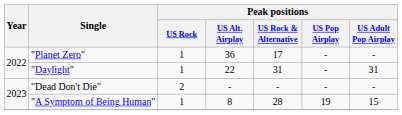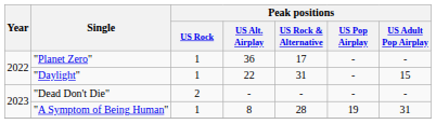 <table class="wikitable">
 <tr>
 <th rowspan="2">Year</th>
 <th rowspan="2">Single</th>
 <th colspan="10">Peak positions</th>
 </tr>
 <tr>
 <th width="70"><small><a href='#'>US  Rock</a></small></th>
 <th width="70"><small><a href='#'>US Alt. Airplay</a></small> </th>
 <th width="70"><small><a href='#'>US Rock & Alternative</a></small></th>
 <th width="70"><small><a href='#'>US Pop Airplay</a></small></th>
 <th width="70"><small><a href='#'>US Adult Pop Airplay</a></small></th>
 </tr>
 <tr>
 <td rowspan="2">2022</td>
 <td>"<a href='#'>Planet Zero</a>"</td>
 <td style="text-align:center;">1</td>
 <td style="text-align:center;">36</td>
 <td style="text-align:center;">17</td>
 <td style="text-align:center;">-</td>
 <td style="text-align:center;">-</td>
 </tr>
 <tr>
 <td>"<a href='#'>Daylight</a>"</td>
 <td style="text-align:center;">1</td>
 <td style="text-align:center;">22</td>
 <td style="text-align:center;">31</td>
 <td style="text-align:center;">-</td>
-<td style="text-align:center;">31</td>
+<td style="text-align:center;">15</td>
 </tr>
 <tr>
 <td rowspan="2">2023</td>
 <td>"Dead Don't Die"</td>
 <td style="text-align:center;">2</td>
 <td style="text-align:center;">-</td>
 <td style="text-align:center;">-</td>
 <td style="text-align:center;">-</td>
 <td style="text-align:center;">-</td>
 </tr>
 <tr>
 <td>"<a href='#'>A Symptom of Being Human</a>"</td>
 <td style="text-align:center;">1</td>
 <td style="text-align:center;">8</td>
 <td style="text-align:center;">28</td>
 <td style="text-align:center;">19</td>
-<td style="text-align:center;">15</td>
+<td style="text-align:center;">31</td>
 </tr>
 <tr>
 </tr>
 </table>
